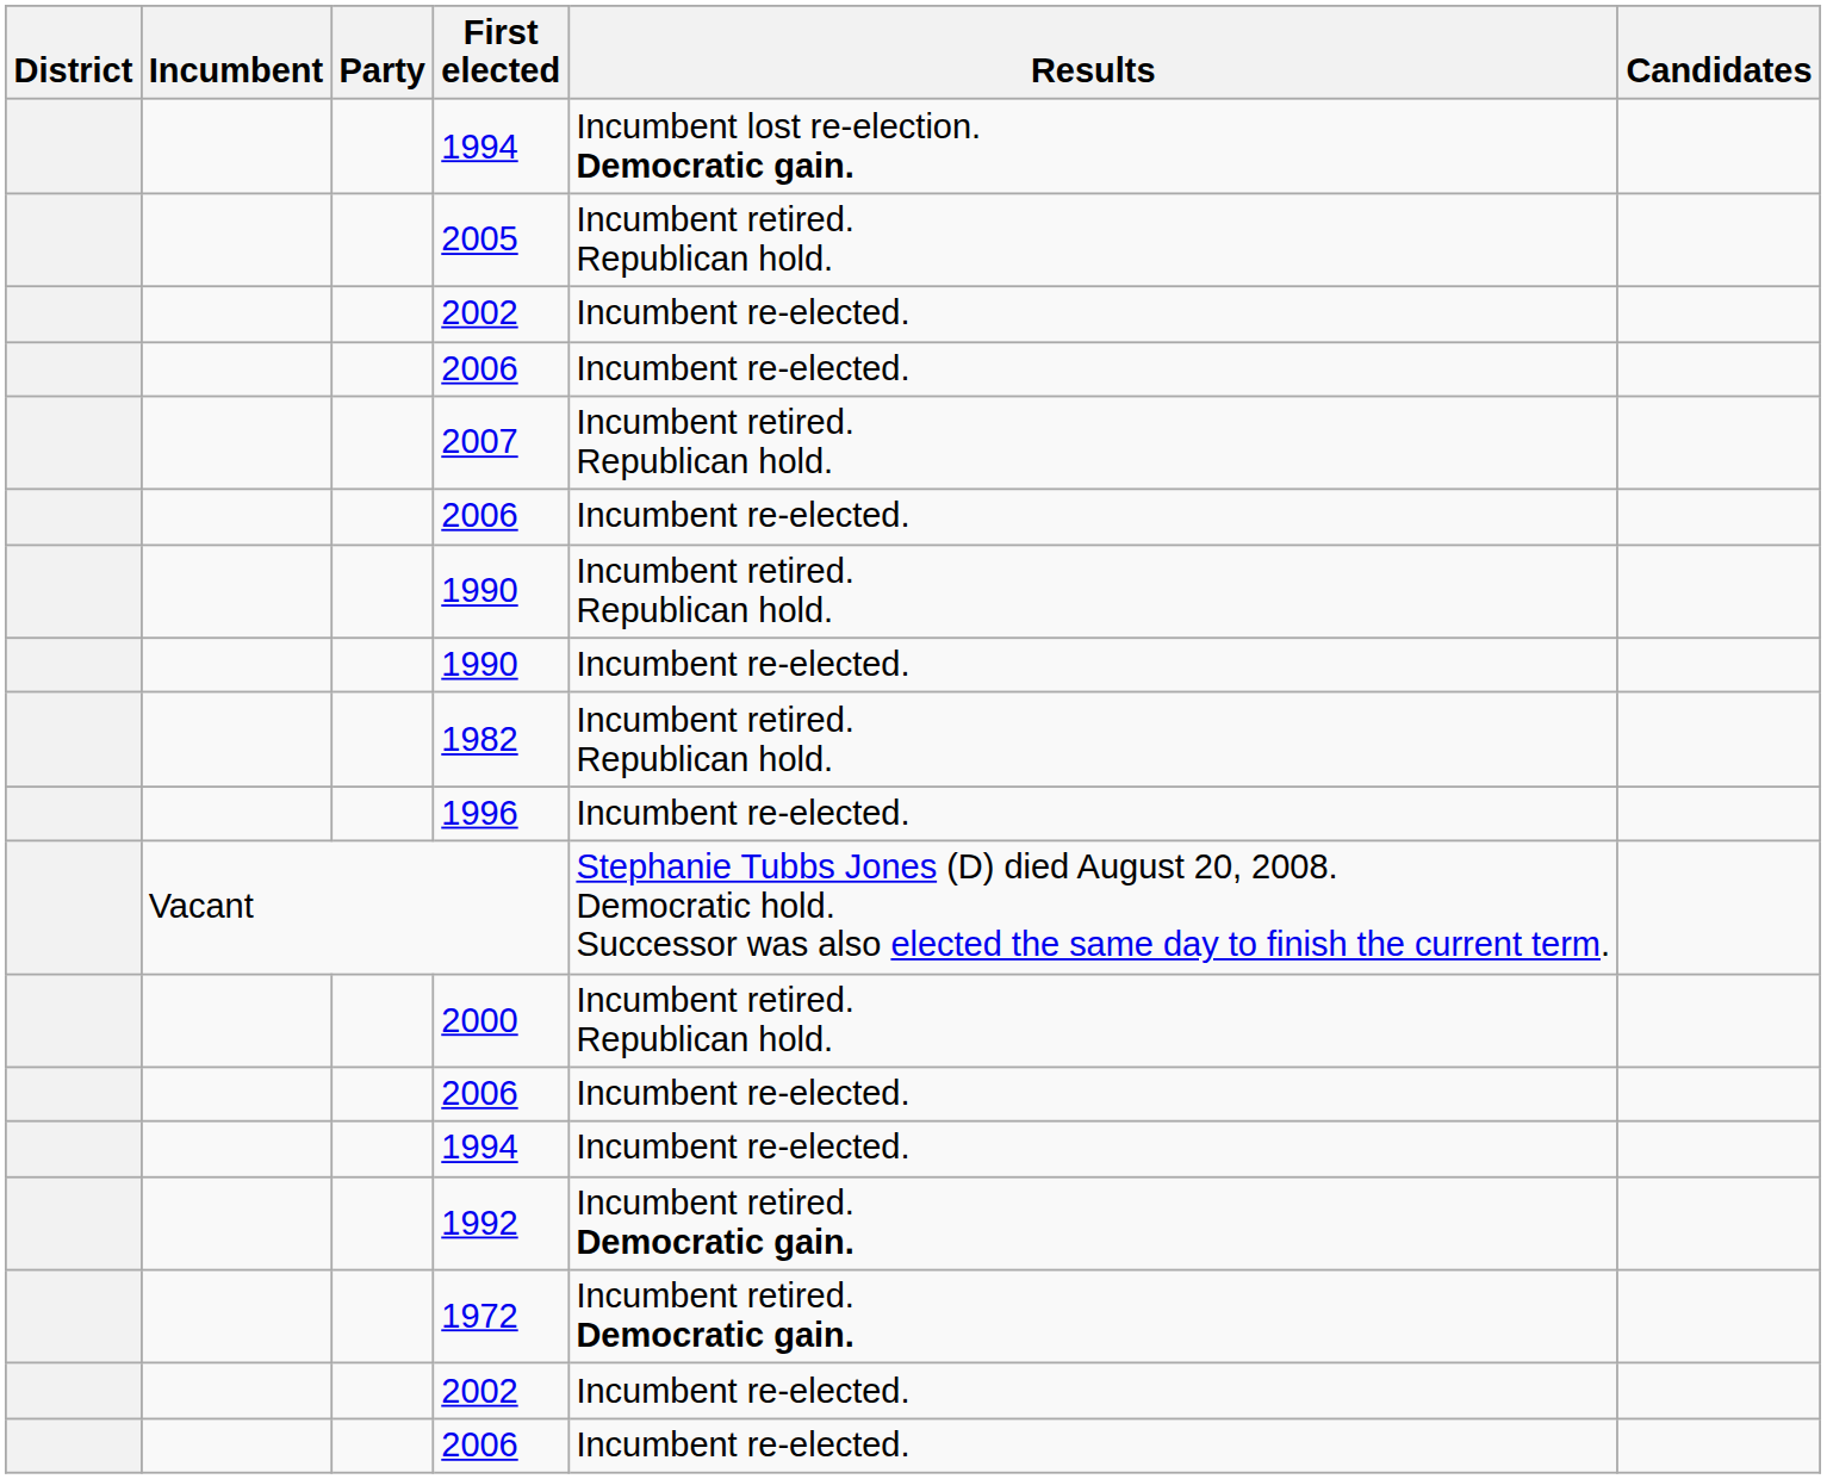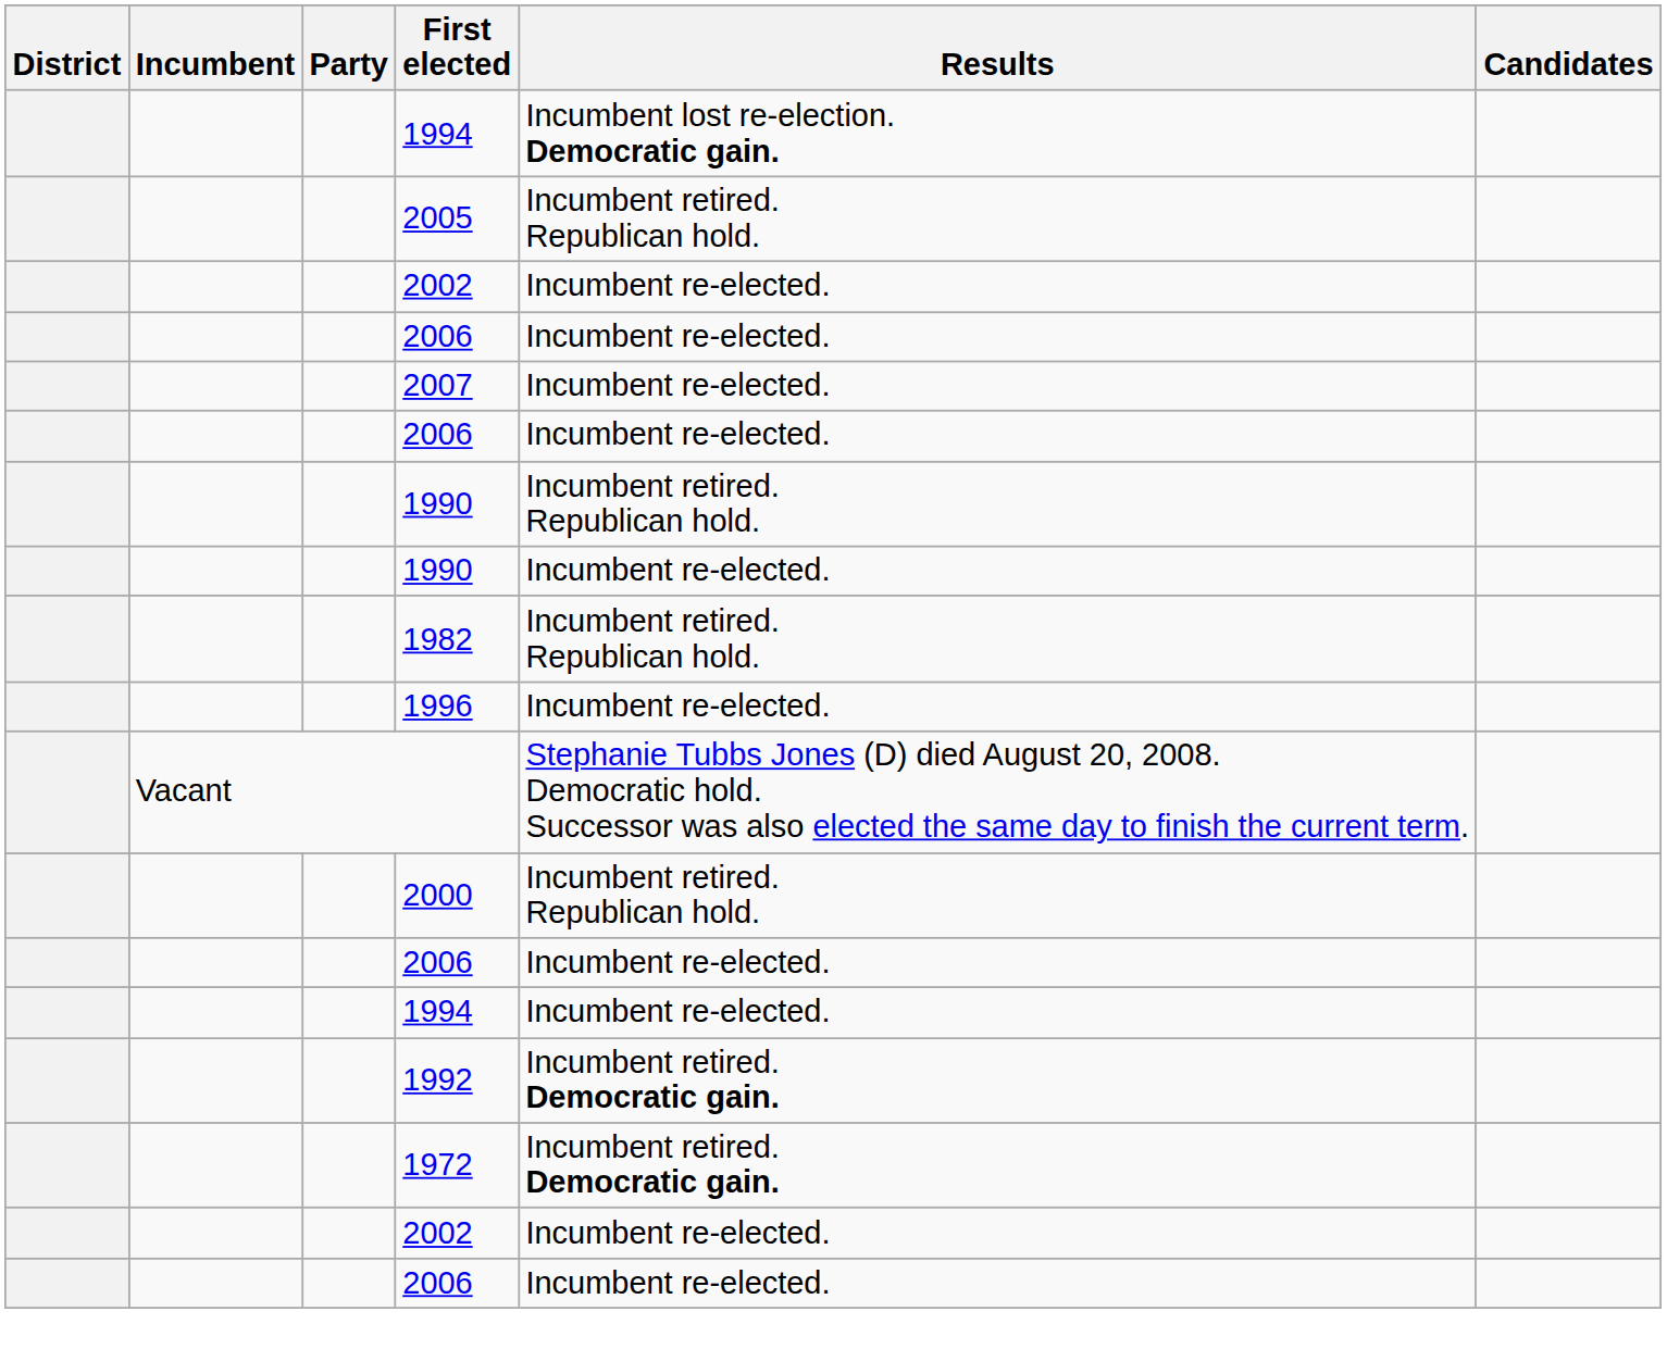 <table class="wikitable sortable">
 <tr valign=bottom>
 <th>District</th>
 <th>Incumbent</th>
 <th>Party</th>
 <th>First<br>elected</th>
 <th>Results</th>
 <th>Candidates</th>
 </tr>
 <tr>
 <th></th>
 <td></td>
 <td></td>
 <td><a href='#'>1994</a></td>
 <td>Incumbent lost re-election.<br><strong>Democratic gain.</strong></td>
 <td nowrap></td>
 </tr>
 <tr>
 <th></th>
 <td></td>
 <td></td>
 <td><a href='#'>2005</a></td>
 <td>Incumbent retired.<br>Republican hold.</td>
 <td nowrap></td>
 </tr>
 <tr>
 <th></th>
 <td></td>
 <td></td>
 <td><a href='#'>2002</a></td>
 <td>Incumbent re-elected.</td>
 <td nowrap></td>
 </tr>
 <tr>
 <th></th>
 <td></td>
 <td></td>
 <td><a href='#'>2006</a></td>
 <td>Incumbent re-elected.</td>
 <td nowrap></td>
 </tr>
 <tr>
 <th></th>
 <td></td>
 <td></td>
 <td><a href='#'>2007</a></td>
-<td>Incumbent retired.<br>Republican hold.</td>
+<td>Incumbent re-elected.</td>
 <td nowrap></td>
 </tr>
 <tr>
 <th></th>
 <td></td>
 <td></td>
 <td><a href='#'>2006</a></td>
 <td>Incumbent re-elected.</td>
 <td nowrap></td>
 </tr>
 <tr>
 <th></th>
 <td></td>
 <td></td>
 <td><a href='#'>1990</a></td>
 <td>Incumbent retired.<br>Republican hold.</td>
 <td nowrap></td>
 </tr>
 <tr>
 <th></th>
 <td></td>
 <td></td>
 <td><a href='#'>1990</a></td>
 <td>Incumbent re-elected.</td>
 <td nowrap></td>
 </tr>
 <tr>
 <th></th>
 <td></td>
 <td></td>
 <td><a href='#'>1982</a></td>
 <td>Incumbent retired.<br>Republican hold.</td>
 <td nowrap></td>
 </tr>
 <tr>
 <th></th>
 <td></td>
 <td></td>
 <td><a href='#'>1996</a></td>
 <td>Incumbent re-elected.</td>
 <td nowrap></td>
 </tr>
 <tr>
 <th></th>
 <td colspan=3>Vacant</td>
 <td><a href='#'>Stephanie Tubbs Jones</a> (D) died August 20, 2008.<br>Democratic hold.<br>Successor was also <a href='#'>elected the same day to finish the current term</a>.</td>
 <td nowrap></td>
 </tr>
 <tr>
 <th></th>
 <td></td>
 <td></td>
 <td><a href='#'>2000</a></td>
 <td>Incumbent retired.<br>Republican hold.</td>
 <td nowrap></td>
 </tr>
 <tr>
 <th></th>
 <td></td>
 <td></td>
 <td><a href='#'>2006</a></td>
 <td>Incumbent re-elected.</td>
 <td nowrap></td>
 </tr>
 <tr>
 <th></th>
 <td></td>
 <td></td>
 <td><a href='#'>1994</a></td>
 <td>Incumbent re-elected.</td>
 <td nowrap></td>
 </tr>
 <tr>
 <th></th>
 <td></td>
 <td></td>
 <td><a href='#'>1992</a></td>
 <td>Incumbent retired.<br><strong>Democratic gain.</strong></td>
 <td nowrap></td>
 </tr>
 <tr>
 <th></th>
 <td></td>
 <td></td>
 <td><a href='#'>1972</a></td>
 <td>Incumbent retired.<br><strong>Democratic gain.</strong></td>
 <td nowrap></td>
 </tr>
 <tr>
 <th></th>
 <td></td>
 <td></td>
 <td><a href='#'>2002</a></td>
 <td>Incumbent re-elected.</td>
 <td nowrap></td>
 </tr>
 <tr>
 <th></th>
 <td></td>
 <td></td>
 <td><a href='#'>2006</a></td>
 <td>Incumbent re-elected.</td>
 <td nowrap></td>
 </tr>
 </table>
